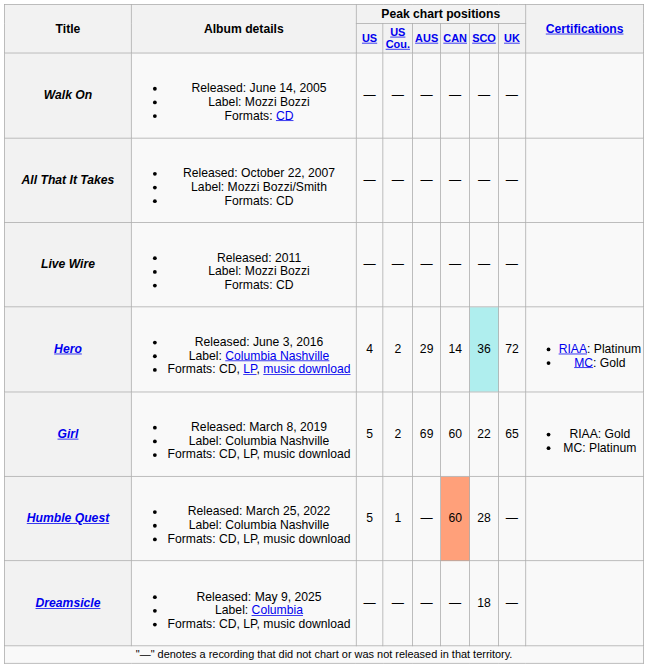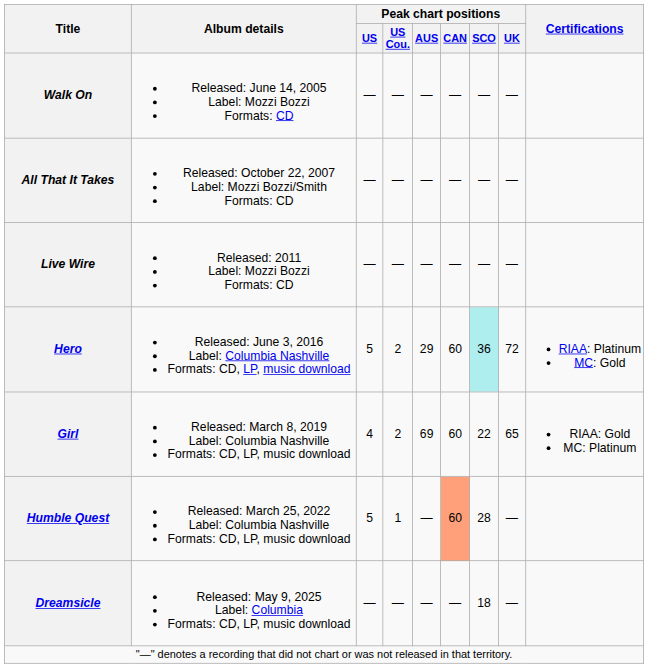 <table class="wikitable plainrowheaders" style="text-align:center;" border="1">
 <tr>
 <th scope="col" rowspan="2" style="width:10em;">Title</th>
 <th scope="col" rowspan="2" style="width:18em;">Album details</th>
 <th scope="col" colspan="6">Peak chart positions</th>
 <th scope="col" rowspan="2"><a href='#'>Certifications</a></th>
 </tr>
 <tr>
 <th scope="col" style="width:2em;font-size:90%;"><a href='#'>US</a><br></th>
 <th scope="col" style="width:2em;font-size:90%;"><a href='#'>US<br>Cou.</a><br></th>
 <th scope="col" style="width:2em;font-size:90%;"><a href='#'>AUS</a><br></th>
 <th scope="col" style="width:2em;font-size:90%;"><a href='#'>CAN</a><br></th>
 <th scope="col" style="width:2em;font-size:90%;"><a href='#'>SCO</a><br></th>
 <th scope="col" style="width:2em;font-size:90%;"><a href='#'>UK</a><br></th>
 </tr>
 <tr>
 <th scope="row"><em>Walk On</em></th>
 <td><br><ul><li>Released: June 14, 2005</li><li>Label: Mozzi Bozzi</li><li>Formats: <a href='#'>CD</a></li></ul></td>
 <td>—</td>
 <td>—</td>
 <td>—</td>
 <td>—</td>
 <td>—</td>
 <td>—</td>
 <td></td>
 </tr>
 <tr>
 <th scope="row"><em>All That It Takes</em></th>
 <td><br><ul><li>Released: October 22, 2007</li><li>Label: Mozzi Bozzi/Smith</li><li>Formats: CD</li></ul></td>
 <td>—</td>
 <td>—</td>
 <td>—</td>
 <td>—</td>
 <td>—</td>
 <td>—</td>
 <td></td>
 </tr>
 <tr>
 <th scope="row"><em>Live Wire</em></th>
 <td><br><ul><li>Released: 2011</li><li>Label: Mozzi Bozzi</li><li>Formats: CD</li></ul></td>
 <td>—</td>
 <td>—</td>
 <td>—</td>
 <td>—</td>
 <td>—</td>
 <td>—</td>
 <td></td>
 </tr>
 <tr>
 <th scope="row"><em><a href='#'>Hero</a></em></th>
 <td><br><ul><li>Released: June 3, 2016</li><li>Label: <a href='#'>Columbia Nashville</a></li><li>Formats: CD, <a href='#'>LP</a>, <a href='#'>music download</a></li></ul></td>
-<td>4</td>
+<td>5</td>
 <td>2</td>
 <td>29</td>
-<td>14</td>
+<td>60</td>
 <td style="background: paleturquoise;">36</td>
 <td>72</td>
 <td><br><ul><li><a href='#'>RIAA</a>: Platinum</li><li><a href='#'>MC</a>: Gold</li></ul></td>
 </tr>
 <tr>
 <th scope="row"><em><a href='#'>Girl</a></em></th>
 <td><br><ul><li>Released: March 8, 2019</li><li>Label: Columbia Nashville</li><li>Formats: CD, LP, music download</li></ul></td>
-<td>5</td>
+<td>4</td>
 <td>2</td>
 <td>69</td>
 <td>60</td>
 <td>22</td>
 <td>65</td>
 <td><br><ul><li>RIAA: Gold</li><li>MC: Platinum</li></ul></td>
 </tr>
 <tr>
 <th scope="row"><em><a href='#'>Humble Quest</a></em></th>
 <td><br><ul><li>Released: March 25, 2022</li><li>Label: Columbia Nashville</li><li>Formats: CD, LP, music download</li></ul></td>
 <td>5</td>
 <td>1</td>
 <td>—</td>
 <td style="background: lightsalmon;">60</td>
 <td>28</td>
 <td>—</td>
 <td></td>
 </tr>
 <tr>
 <th scope="row"><em><a href='#'>Dreamsicle</a></em></th>
 <td><br><ul><li>Released: May 9, 2025</li><li>Label: <a href='#'>Columbia</a></li><li>Formats: CD, LP, music download</li></ul></td>
 <td>—</td>
 <td>—</td>
 <td>—</td>
 <td>—</td>
 <td>18</td>
 <td>—</td>
 <td></td>
 </tr>
 <tr>
 <td colspan="9" style="font-size:90%">"—" denotes a recording that did not chart or was not released in that territory.</td>
 </tr>
 </table>
